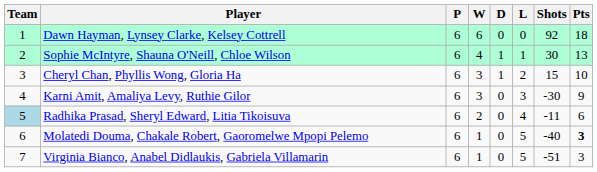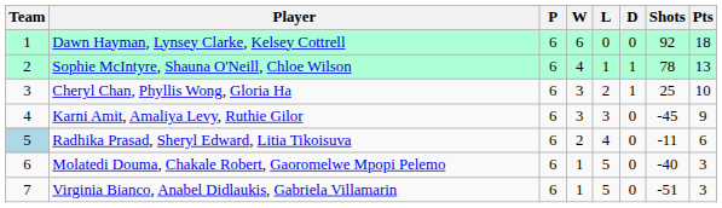 <table class="wikitable" style="font-size: 100%">
 <tr>
 <th width=20>Team</th>
 <th width=500>Player</th>
 <th width=20>P</th>
 <th width=20>W</th>
+<th width=20>L</th>
 <th width=20>D</th>
-<th width=20>L</th>
 <th width=20>Shots</th>
 <th width=20>Pts</th>
 </tr>
 <tr align=center  style="background: #ADFFD6;">
 <td>1</td>
 <td align="left"> <a href='#'>Dawn Hayman</a>, <a href='#'>Lynsey Clarke</a>, <a href='#'>Kelsey Cottrell</a></td>
 <td>6</td>
 <td>6</td>
 <td>0</td>
 <td>0</td>
 <td>92</td>
 <td>18</td>
 </tr>
 <tr align=center  style="background: #ADFFD6;">
 <td>2</td>
 <td align="left"> <a href='#'>Sophie McIntyre</a>, <a href='#'>Shauna O'Neill</a>, <a href='#'>Chloe Wilson</a></td>
 <td>6</td>
 <td>4</td>
 <td>1</td>
 <td>1</td>
-<td>30</td>
+<td>78</td>
 <td>13</td>
 </tr>
 <tr align=center>
 <td>3</td>
 <td align="left"> <a href='#'>Cheryl Chan</a>, <a href='#'>Phyllis Wong</a>, <a href='#'>Gloria Ha</a></td>
 <td>6</td>
 <td>3</td>
+<td>2</td>
 <td>1</td>
-<td>2</td>
-<td>15</td>
+<td>25</td>
 <td>10</td>
 </tr>
 <tr align=center>
 <td>4</td>
 <td align="left"> <a href='#'>Karni Amit</a>, <a href='#'>Amaliya Levy</a>, <a href='#'>Ruthie Gilor</a></td>
 <td>6</td>
 <td>3</td>
+<td>3</td>
 <td>0</td>
-<td>3</td>
-<td>-30</td>
+<td>-45</td>
 <td>9</td>
 </tr>
 <tr align=center>
 <td style="background: lightblue;">5</td>
 <td align="left"> <a href='#'>Radhika Prasad</a>, <a href='#'>Sheryl Edward</a>, <a href='#'>Litia Tikoisuva</a></td>
 <td>6</td>
 <td>2</td>
+<td>4</td>
 <td>0</td>
-<td>4</td>
 <td>-11</td>
 <td>6</td>
 </tr>
 <tr align=center>
 <td>6</td>
 <td align="left"> <a href='#'>Molatedi Douma</a>, <a href='#'>Chakale Robert</a>, <a href='#'>Gaoromelwe Mpopi Pelemo</a></td>
 <td>6</td>
 <td>1</td>
+<td>5</td>
 <td>0</td>
-<td>5</td>
 <td>-40</td>
-<td><strong>3</strong></td>
+<td>3</td>
 </tr>
 <tr align=center>
 <td>7</td>
 <td align="left"> <a href='#'>Virginia Bianco</a>, <a href='#'>Anabel Didlaukis</a>, <a href='#'>Gabriela Villamarin</a></td>
 <td>6</td>
 <td>1</td>
+<td>5</td>
 <td>0</td>
-<td>5</td>
 <td>-51</td>
 <td>3</td>
 </tr>
 </table>
